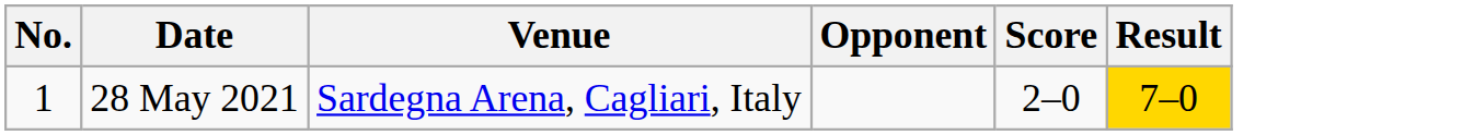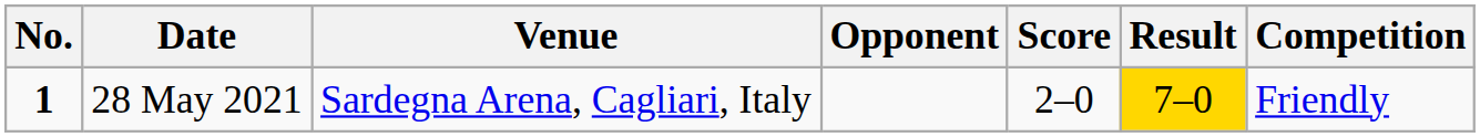 <table class="wikitable sortable">
 <tr>
 <th scope="col">No.</th>
 <th scope="col">Date</th>
 <th scope="col">Venue</th>
 <th scope="col">Opponent</th>
 <th scope="col">Score</th>
 <th scope="col">Result</th>
+<th scope="col">Competition</th>
 </tr>
 <tr>
-<td style="text-align:center">1</td>
+<td style="text-align:center"><strong>1</strong></td>
 <td>28 May 2021</td>
 <td><a href='#'>Sardegna Arena</a>, <a href='#'>Cagliari</a>, Italy</td>
 <td></td>
 <td style="text-align:center">2–0</td>
 <td style="background: gold; text-align:center">7–0</td>
+<td><a href='#'>Friendly</a></td>
 </tr>
 </table>
